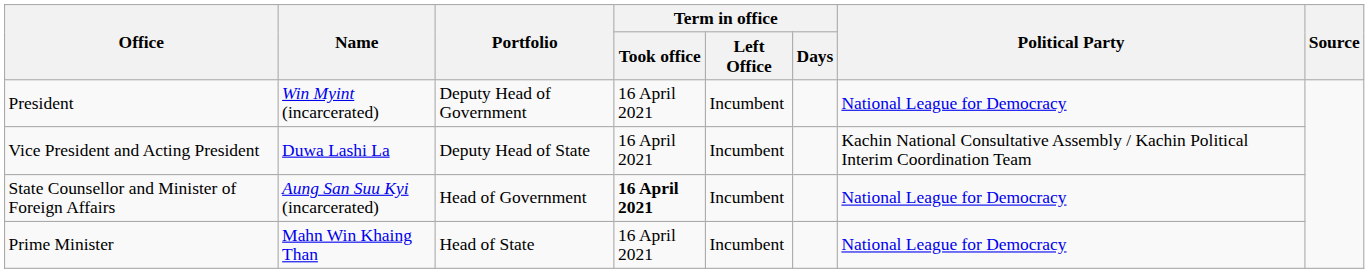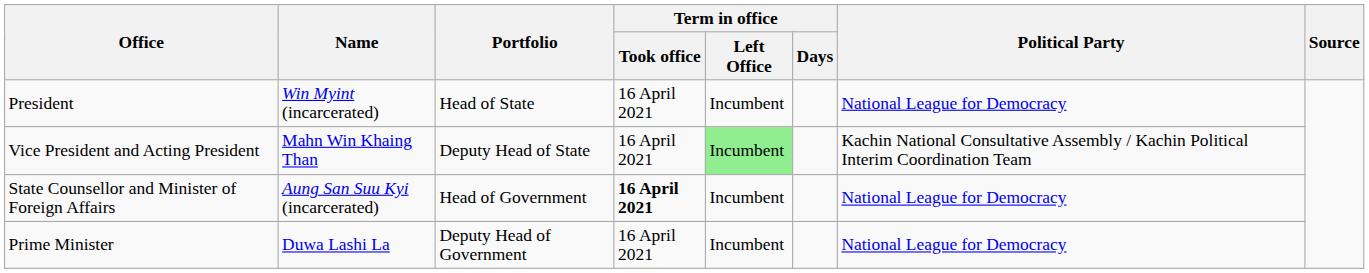 <table class="wikitable">
 <tr>
 <th rowspan="2">Office</th>
 <th rowspan="2">Name</th>
 <th rowspan="2">Portfolio</th>
 <th colspan="3">Term in office</th>
 <th rowspan="2">Political Party</th>
 <th rowspan="2">Source</th>
 </tr>
 <tr>
 <th>Took office</th>
 <th>Left Office</th>
 <th>Days</th>
 </tr>
 <tr>
 <td>President</td>
 <td><em><a href='#'>Win Myint</a></em><br>(incarcerated)</td>
-<td>Deputy Head of Government</td>
+<td>Head of State</td>
 <td>16 April 2021</td>
 <td>Incumbent</td>
 <td></td>
 <td><a href='#'>National League for Democracy</a></td>
 <td rowspan="4"></td>
 </tr>
 <tr>
 <td>Vice President and Acting President</td>
-<td><a href='#'>Duwa Lashi La</a></td>
+<td><a href='#'>Mahn Win Khaing Than</a></td>
 <td>Deputy Head of State</td>
 <td>16 April 2021</td>
-<td>Incumbent</td>
+<td style="background: lightgreen;">Incumbent</td>
 <td></td>
 <td>Kachin National Consultative Assembly / Kachin Political Interim Coordination Team</td>
 </tr>
 <tr>
 <td>State Counsellor and Minister of Foreign Affairs</td>
 <td><em><a href='#'>Aung San Suu Kyi</a></em><br>(incarcerated)</td>
 <td>Head of Government</td>
 <td><strong>16 April 2021</strong></td>
 <td>Incumbent</td>
 <td></td>
 <td><a href='#'>National League for Democracy</a></td>
 </tr>
 <tr>
 <td>Prime Minister</td>
-<td><a href='#'>Mahn Win Khaing Than</a></td>
-<td>Head of State</td>
+<td><a href='#'>Duwa Lashi La</a></td>
+<td>Deputy Head of Government</td>
 <td>16 April 2021</td>
 <td>Incumbent</td>
 <td></td>
 <td><a href='#'>National League for Democracy</a></td>
 </tr>
 </table>
